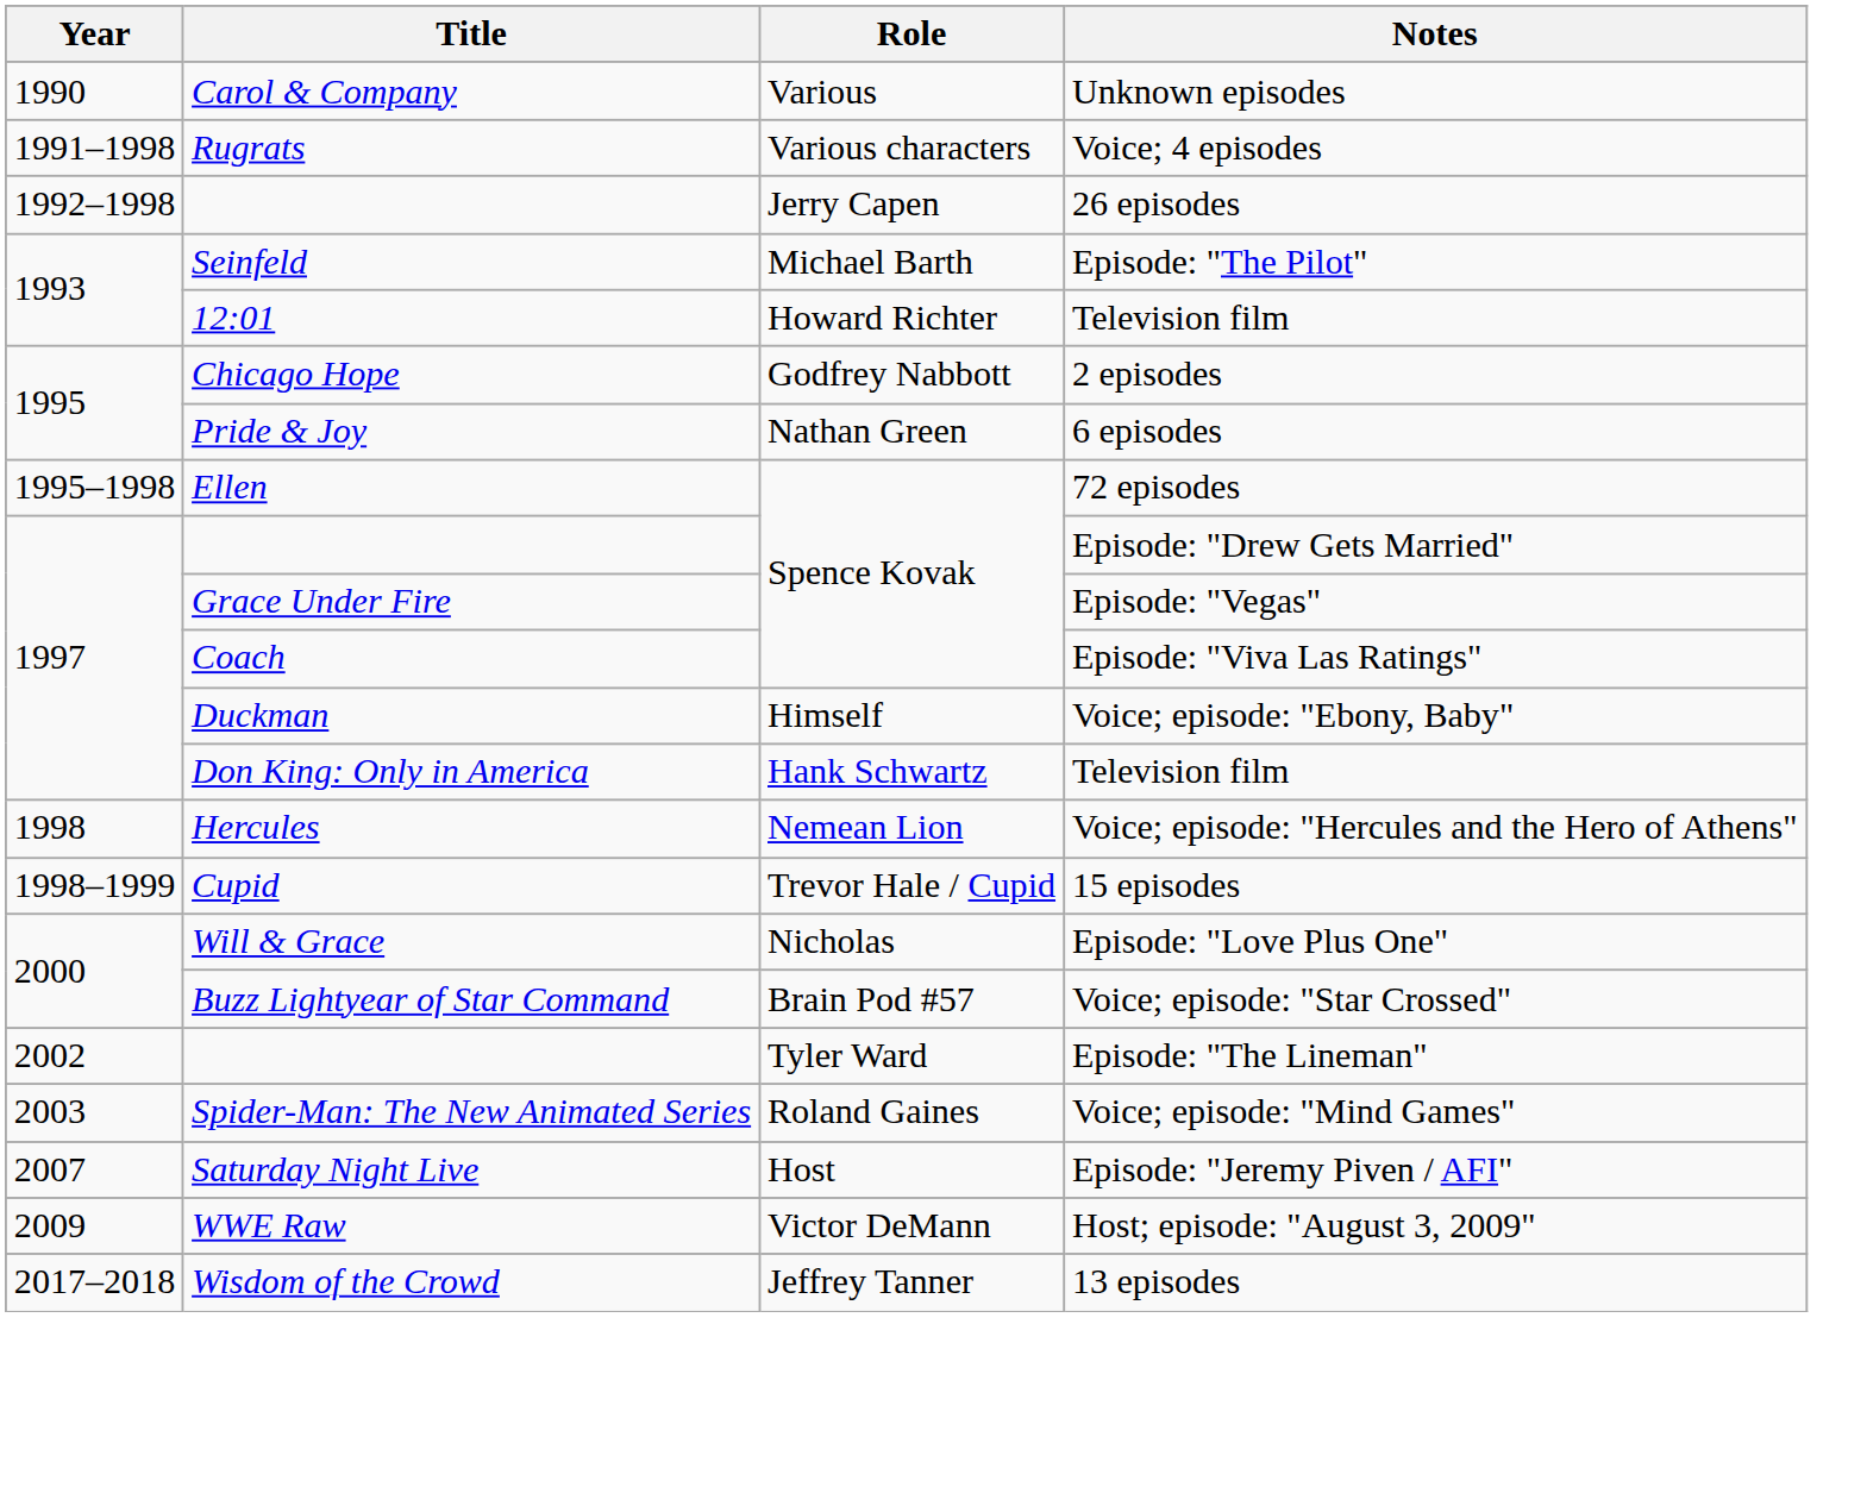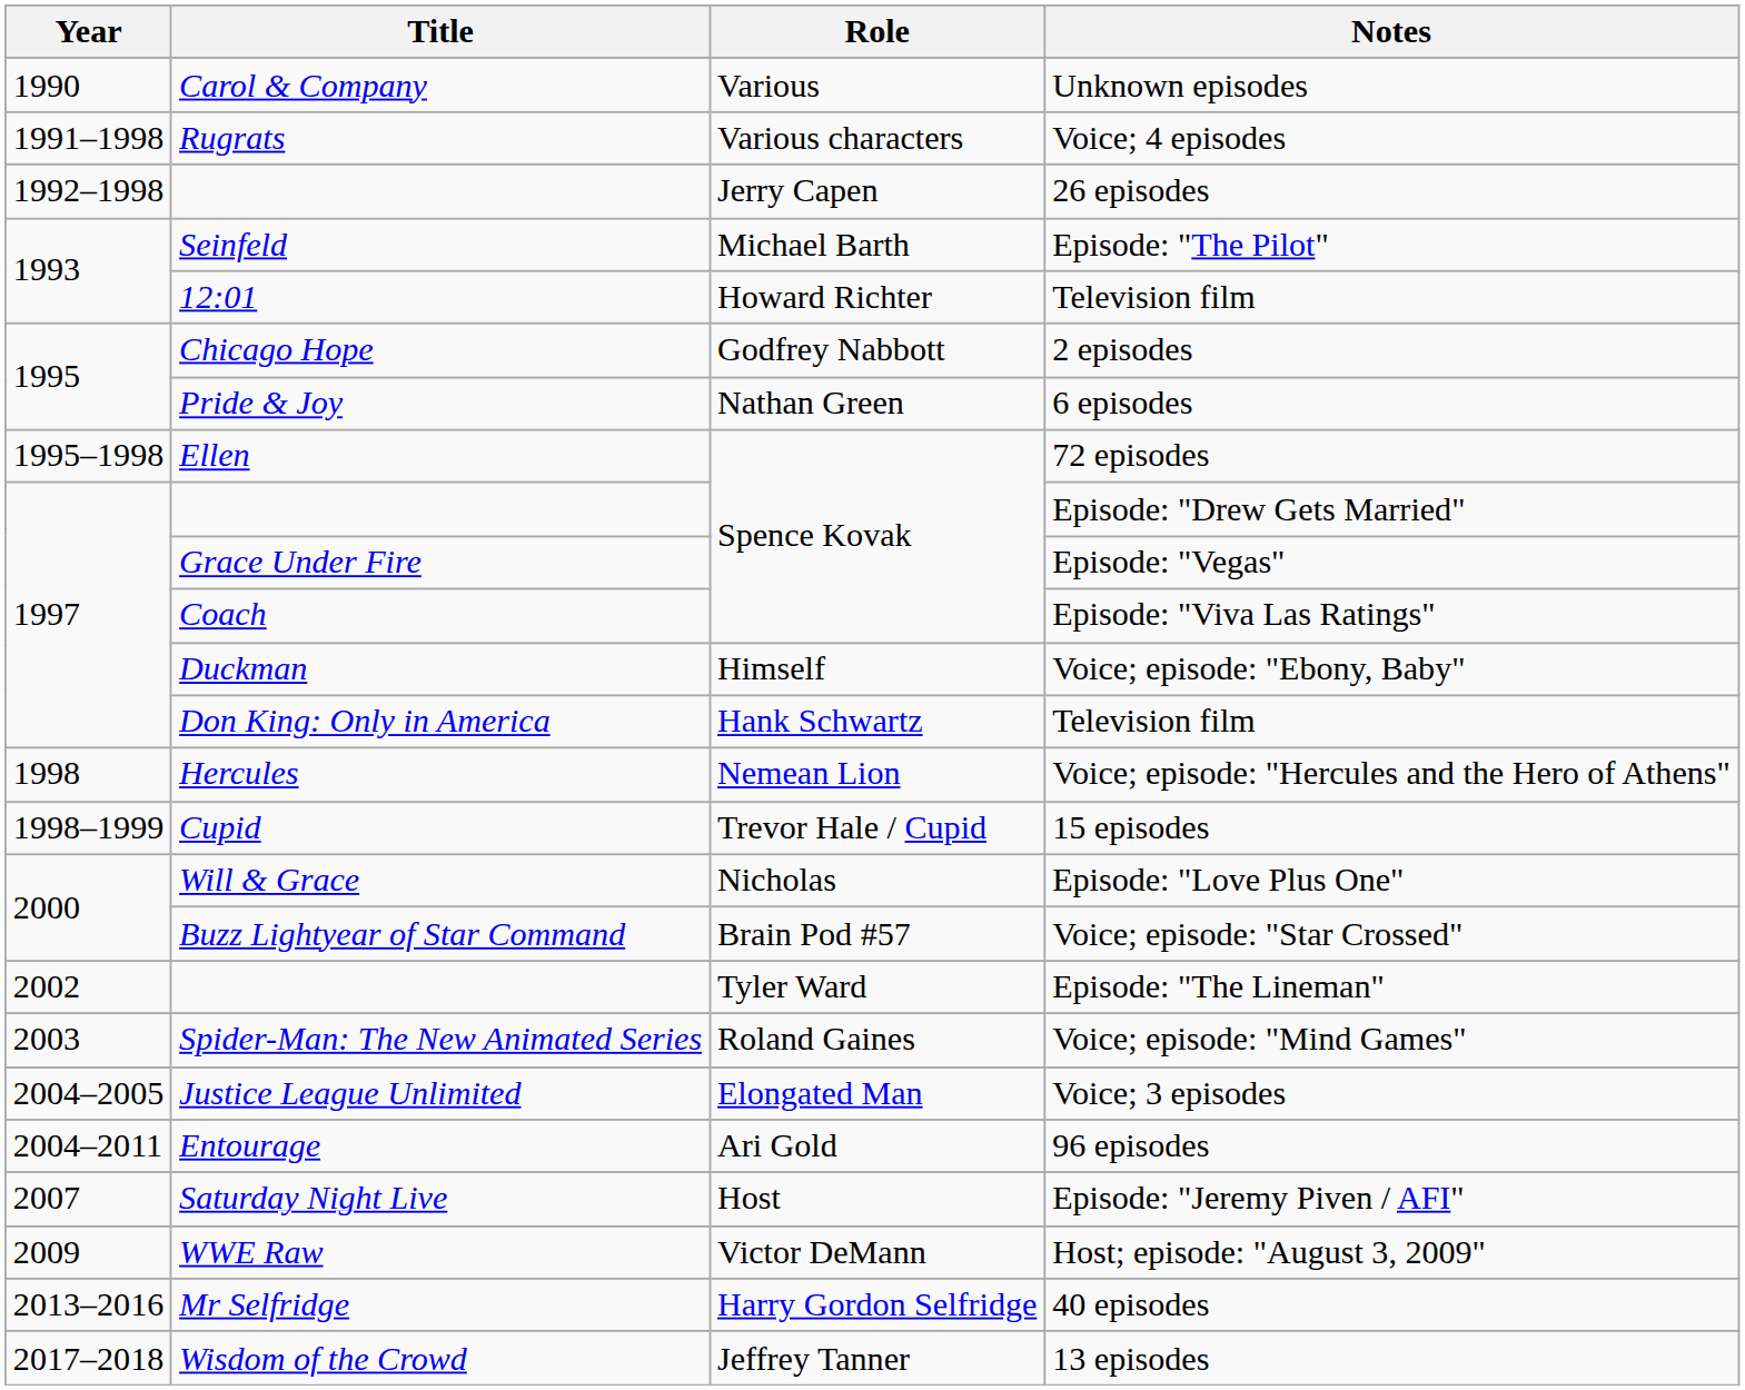 <table class="wikitable sortable">
 <tr>
 <th>Year</th>
 <th>Title</th>
 <th>Role</th>
 <th>Notes</th>
 </tr>
 <tr>
 <td>1990</td>
 <td><em><a href='#'>Carol & Company</a></em></td>
 <td>Various</td>
 <td>Unknown episodes</td>
 </tr>
 <tr>
 <td>1991–1998</td>
 <td><em><a href='#'>Rugrats</a></em></td>
 <td>Various characters</td>
 <td>Voice; 4 episodes</td>
 </tr>
 <tr>
 <td>1992–1998</td>
 <td><em></em></td>
 <td>Jerry Capen</td>
 <td>26 episodes</td>
 </tr>
 <tr>
 <td rowspan="2">1993</td>
 <td><em><a href='#'>Seinfeld</a></em></td>
 <td>Michael Barth</td>
 <td>Episode: "<a href='#'>The Pilot</a>"</td>
 </tr>
 <tr>
 <td><em><a href='#'>12:01</a></em></td>
 <td>Howard Richter</td>
 <td>Television film</td>
 </tr>
 <tr>
 <td rowspan="2">1995</td>
 <td><em><a href='#'>Chicago Hope</a></em></td>
 <td>Godfrey Nabbott</td>
 <td>2 episodes</td>
 </tr>
 <tr>
 <td><em><a href='#'>Pride & Joy</a></em></td>
 <td>Nathan Green</td>
 <td>6 episodes</td>
 </tr>
 <tr>
 <td>1995–1998</td>
 <td><em><a href='#'>Ellen</a></em></td>
 <td rowspan="4">Spence Kovak</td>
 <td>72 episodes</td>
 </tr>
 <tr>
 <td rowspan="5">1997</td>
 <td><em></em></td>
 <td>Episode: "Drew Gets Married"</td>
 </tr>
 <tr>
 <td><em><a href='#'>Grace Under Fire</a></em></td>
 <td>Episode: "Vegas"</td>
 </tr>
 <tr>
 <td><em><a href='#'>Coach</a></em></td>
 <td>Episode: "Viva Las Ratings"</td>
 </tr>
 <tr>
 <td><em><a href='#'>Duckman</a></em></td>
 <td>Himself</td>
 <td>Voice; episode: "Ebony, Baby"</td>
 </tr>
 <tr>
 <td><em><a href='#'>Don King: Only in America</a></em></td>
 <td><a href='#'>Hank Schwartz</a></td>
 <td>Television film</td>
 </tr>
 <tr>
 <td>1998</td>
 <td><em><a href='#'>Hercules</a></em></td>
 <td><a href='#'>Nemean Lion</a></td>
 <td>Voice; episode: "Hercules and the Hero of Athens"</td>
 </tr>
 <tr>
 <td>1998–1999</td>
 <td><em><a href='#'>Cupid</a></em></td>
 <td>Trevor Hale / <a href='#'>Cupid</a></td>
 <td>15 episodes</td>
 </tr>
 <tr>
 <td rowspan="2">2000</td>
 <td><em><a href='#'>Will & Grace</a></em></td>
 <td>Nicholas</td>
 <td>Episode: "Love Plus One"</td>
 </tr>
 <tr>
 <td><em><a href='#'>Buzz Lightyear of Star Command</a></em></td>
 <td>Brain Pod #57</td>
 <td>Voice; episode: "Star Crossed"</td>
 </tr>
 <tr>
 <td>2002</td>
 <td><em></em></td>
 <td>Tyler Ward</td>
 <td>Episode: "The Lineman"</td>
 </tr>
 <tr>
 <td>2003</td>
 <td><em><a href='#'>Spider-Man: The New Animated Series</a></em></td>
 <td>Roland Gaines</td>
 <td>Voice; episode: "Mind Games"</td>
 </tr>
 <tr>
+<td>2004–2005</td>
+<td><em><a href='#'>Justice League Unlimited</a></em></td>
+<td><a href='#'>Elongated Man</a></td>
+<td>Voice; 3 episodes</td>
+</tr>
+<tr>
+<td>2004–2011</td>
+<td><em><a href='#'>Entourage</a></em></td>
+<td>Ari Gold</td>
+<td>96 episodes</td>
+</tr>
+<tr>
 <td>2007</td>
 <td><em><a href='#'>Saturday Night Live</a></em></td>
 <td>Host</td>
 <td>Episode: "Jeremy Piven / <a href='#'>AFI</a>"</td>
 </tr>
 <tr>
 <td>2009</td>
 <td><em><a href='#'>WWE Raw</a></em></td>
 <td>Victor DeMann</td>
 <td>Host; episode: "August 3, 2009"</td>
 </tr>
 <tr>
+<td>2013–2016</td>
+<td><em><a href='#'>Mr Selfridge</a></em></td>
+<td><a href='#'>Harry Gordon Selfridge</a></td>
+<td>40 episodes</td>
+</tr>
+<tr>
 <td>2017–2018</td>
 <td><em><a href='#'>Wisdom of the Crowd</a></em></td>
 <td>Jeffrey Tanner</td>
 <td>13 episodes</td>
 </tr>
 </table>
